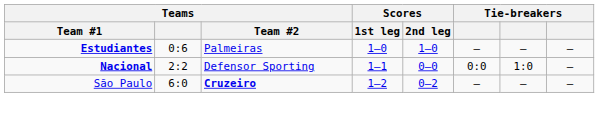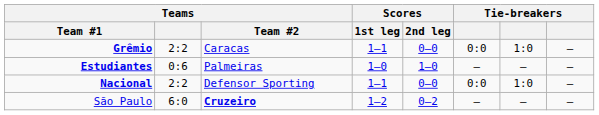 <table class="wikitable" style="text-align: center;">
 <tr>
 <th colspan=3>Teams</th>
 <th colspan=2>Scores</th>
 <th colspan=3>Tie-breakers</th>
 </tr>
 <tr>
 <th width="175">Team #1</th>
 <th width="50"></th>
 <th width="175">Team #2</th>
 <th width="55">1st leg</th>
 <th width="55">2nd leg</th>
 <th width="50"></th>
 <th width="50"></th>
 <th width="50"></th>
+</tr>
+<tr>
+<td align=right><strong><a href='#'>Grêmio</a></strong> </td>
+<td>2:2</td>
+<td align=left> <a href='#'>Caracas</a></td>
+<td><a href='#'>1–1</a></td>
+<td><a href='#'>0–0</a></td>
+<td>0:0</td>
+<td>1:0</td>
+<td>—</td>
 </tr>
 <tr>
 <td align=right><strong><a href='#'>Estudiantes</a></strong> </td>
 <td>0:6</td>
 <td align=left> <a href='#'>Palmeiras</a></td>
 <td><a href='#'>1–0</a></td>
 <td><a href='#'>1–0</a></td>
 <td>—</td>
 <td>—</td>
 <td>—</td>
 </tr>
 <tr>
 <td align=right><strong><a href='#'>Nacional</a></strong> </td>
 <td>2:2</td>
 <td align=left> <a href='#'>Defensor Sporting</a></td>
 <td><a href='#'>1–1</a></td>
 <td><a href='#'>0–0</a></td>
 <td>0:0</td>
 <td>1:0</td>
 <td>—</td>
 </tr>
 <tr>
 <td align=right><a href='#'>São Paulo</a> </td>
 <td>6:0</td>
 <td align=left> <strong><a href='#'>Cruzeiro</a></strong></td>
 <td><a href='#'>1–2</a></td>
 <td><a href='#'>0–2</a></td>
 <td>—</td>
 <td>—</td>
 <td>—</td>
 </tr>
 </table>
